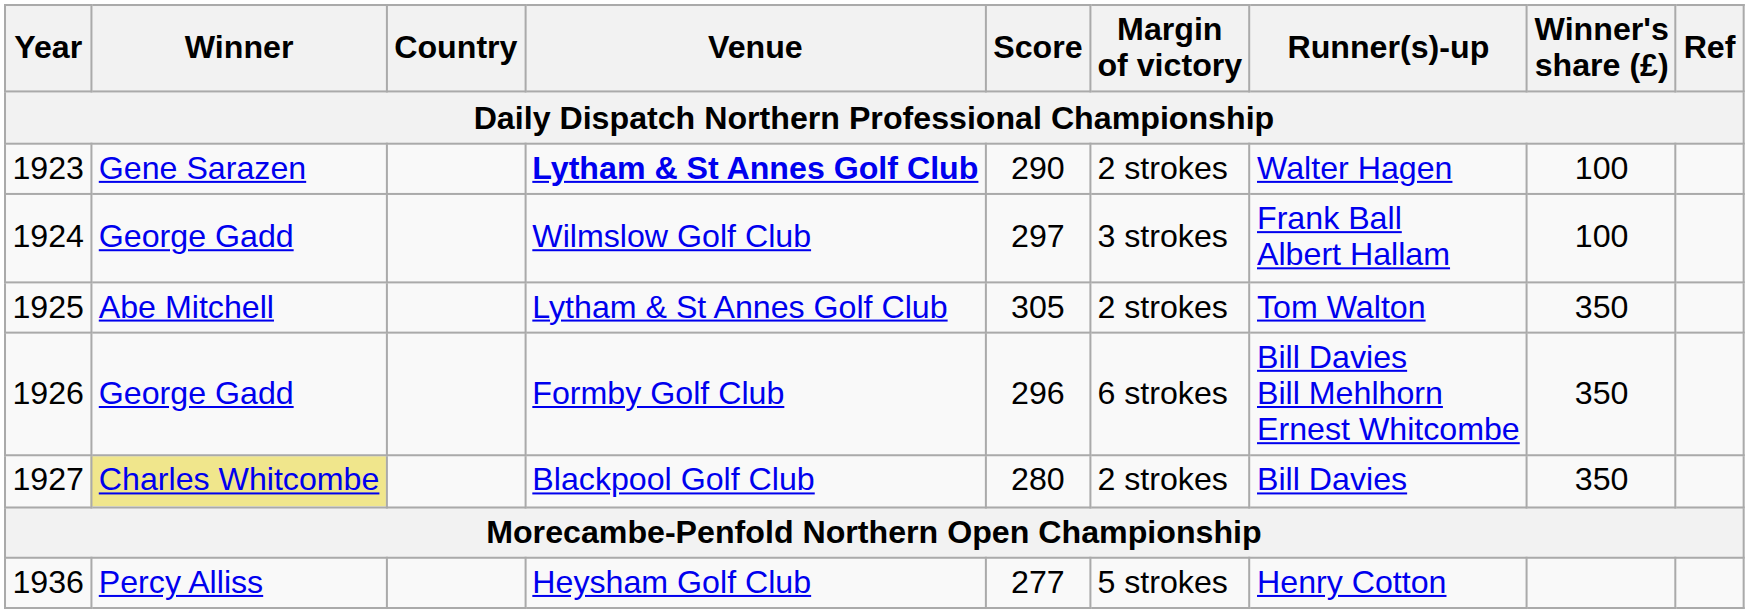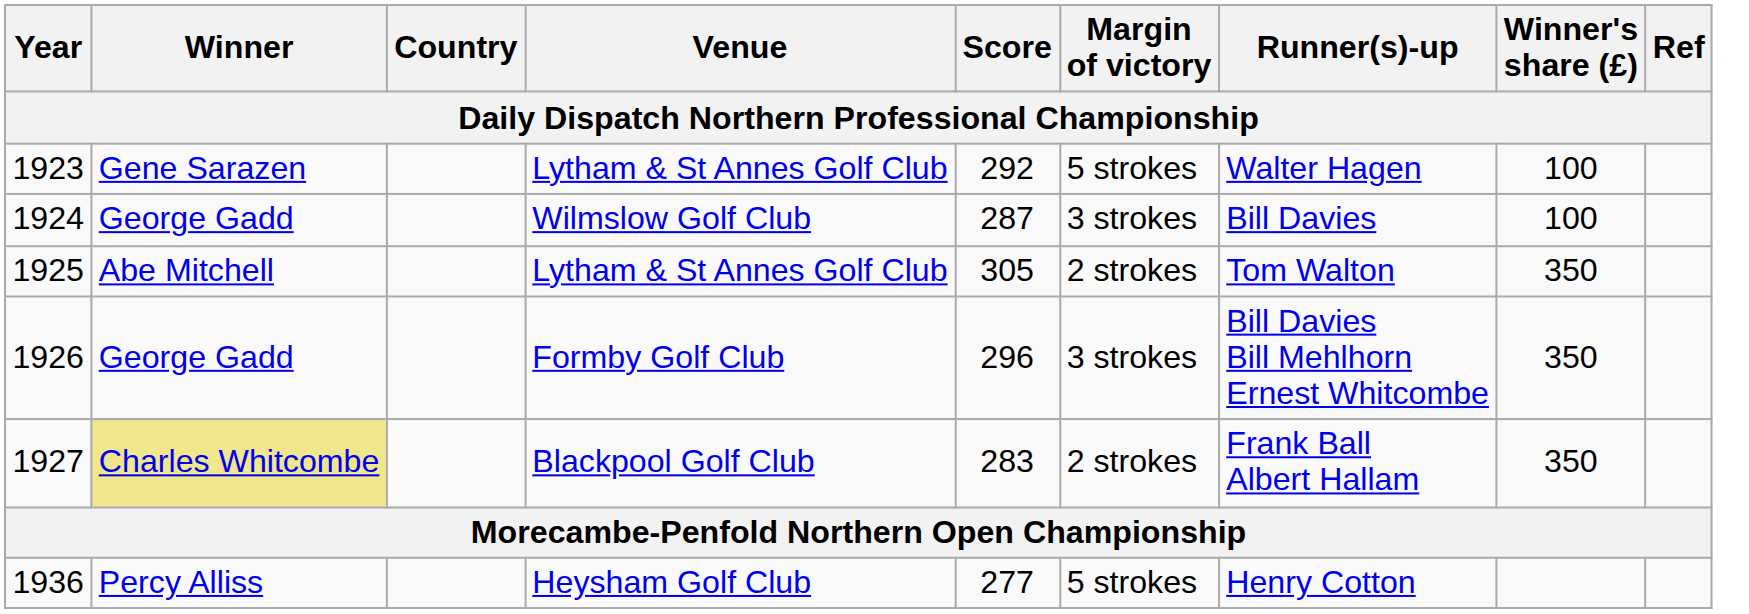 <table class="wikitable">
 <tr>
 <th>Year</th>
 <th>Winner</th>
 <th>Country</th>
 <th>Venue</th>
 <th>Score</th>
 <th>Margin<br>of victory</th>
 <th>Runner(s)-up</th>
 <th>Winner's<br>share (£)</th>
 <th>Ref</th>
 </tr>
 <tr>
 <th colspan=9>Daily Dispatch Northern Professional Championship</th>
 </tr>
 <tr>
 <td>1923</td>
 <td><a href='#'>Gene Sarazen</a></td>
 <td></td>
-<td><strong><a href='#'>Lytham & St Annes Golf Club</a></strong></td>
-<td align=center>290</td>
-<td>2 strokes</td>
+<td><a href='#'>Lytham & St Annes Golf Club</a></td>
+<td align=center>292</td>
+<td>5 strokes</td>
 <td> <a href='#'>Walter Hagen</a></td>
 <td align=center>100</td>
 <td></td>
 </tr>
 <tr>
 <td>1924</td>
 <td><a href='#'>George Gadd</a></td>
 <td></td>
 <td><a href='#'>Wilmslow Golf Club</a></td>
-<td align=center>297</td>
+<td align=center>287</td>
 <td>3 strokes</td>
-<td> <a href='#'>Frank Ball</a><br> <a href='#'>Albert Hallam</a></td>
+<td> <a href='#'>Bill Davies</a></td>
 <td align=center>100</td>
 <td></td>
 </tr>
 <tr>
 <td>1925</td>
 <td><a href='#'>Abe Mitchell</a></td>
 <td></td>
 <td><a href='#'>Lytham & St Annes Golf Club</a></td>
 <td align=center>305</td>
 <td>2 strokes</td>
 <td> <a href='#'>Tom Walton</a></td>
 <td align=center>350</td>
 <td></td>
 </tr>
 <tr>
 <td>1926</td>
 <td><a href='#'>George Gadd</a></td>
 <td></td>
 <td><a href='#'>Formby Golf Club</a></td>
 <td align=center>296</td>
-<td>6 strokes</td>
+<td>3 strokes</td>
 <td> <a href='#'>Bill Davies</a><br> <a href='#'>Bill Mehlhorn</a><br> <a href='#'>Ernest Whitcombe</a></td>
 <td align=center>350</td>
 <td></td>
 </tr>
 <tr>
 <td>1927</td>
 <td style="background: khaki;"><a href='#'>Charles Whitcombe</a></td>
 <td></td>
 <td><a href='#'>Blackpool Golf Club</a></td>
-<td align=center>280</td>
+<td align=center>283</td>
 <td>2 strokes</td>
-<td> <a href='#'>Bill Davies</a></td>
+<td> <a href='#'>Frank Ball</a><br> <a href='#'>Albert Hallam</a></td>
 <td align=center>350</td>
 <td></td>
 </tr>
 <tr>
 <th colspan=9>Morecambe-Penfold Northern Open Championship</th>
 </tr>
 <tr>
 <td>1936</td>
 <td><a href='#'>Percy Alliss</a></td>
 <td></td>
 <td><a href='#'>Heysham Golf Club</a></td>
 <td align=center>277</td>
 <td>5 strokes</td>
 <td> <a href='#'>Henry Cotton</a></td>
 <td align=center></td>
 <td></td>
 </tr>
 </table>
